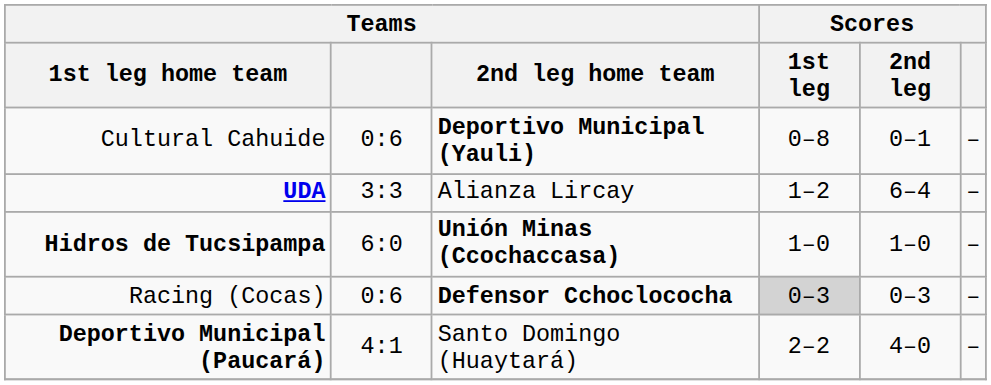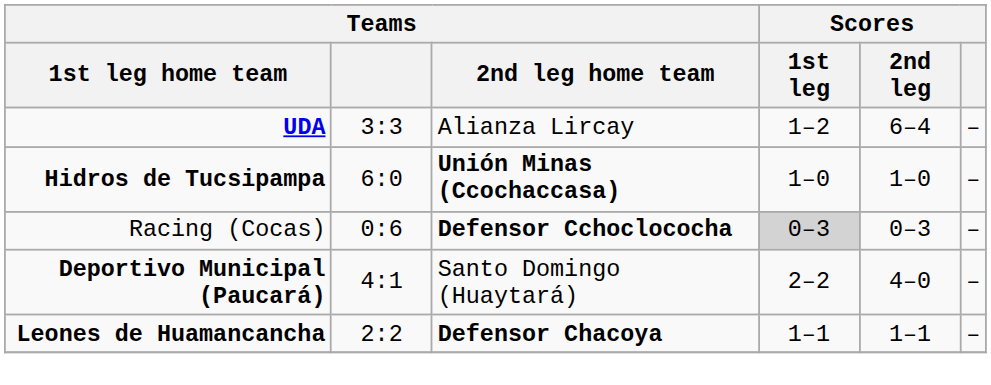 <table class="wikitable" style="text-align: center;">
 <tr>
 <th colspan=3>Teams</th>
 <th colspan=3>Scores</th>
 </tr>
 <tr>
 <th width="175">1st leg home team</th>
 <th width="50"></th>
 <th width="175">2nd leg home team</th>
 <th width="50">1st leg</th>
 <th width="50">2nd leg</th>
 <th></th>
-</tr>
-<tr>
-<td align=right>Cultural Cahuide</td>
-<td>0:6</td>
-<td align=left><strong>Deportivo Municipal (Yauli)</strong></td>
-<td>0–8</td>
-<td>0–1</td>
-<td>–</td>
 </tr>
 <tr>
 <td align=right><strong><a href='#'>UDA</a></strong></td>
 <td>3:3</td>
 <td align=left>Alianza Lircay</td>
 <td>1–2</td>
 <td>6–4</td>
 <td>–</td>
 </tr>
 <tr>
 <td align=right><strong>Hidros de Tucsipampa</strong></td>
 <td>6:0</td>
 <td align=left><strong>Unión Minas (Ccochaccasa)</strong></td>
 <td>1–0</td>
 <td>1–0</td>
 <td>–</td>
 </tr>
 <tr>
 <td align=right>Racing (Cocas)</td>
 <td>0:6</td>
 <td align=left><strong>Defensor Cchoclococha</strong></td>
 <td style="background: lightgrey;">0–3</td>
 <td>0–3</td>
 <td>–</td>
 </tr>
 <tr>
 <td align=right><strong>Deportivo Municipal (Paucará)</strong></td>
 <td>4:1</td>
 <td align=left>Santo Domingo (Huaytará)</td>
 <td>2–2</td>
 <td>4–0</td>
 <td>–</td>
 </tr>
 <tr>
+<td align=right><strong>Leones de Huamancancha</strong></td>
+<td>2:2</td>
+<td align=left><strong>Defensor Chacoya</strong></td>
+<td>1–1</td>
+<td>1–1</td>
+<td>–</td>
+</tr>
+<tr>
 </tr>
 </table>
